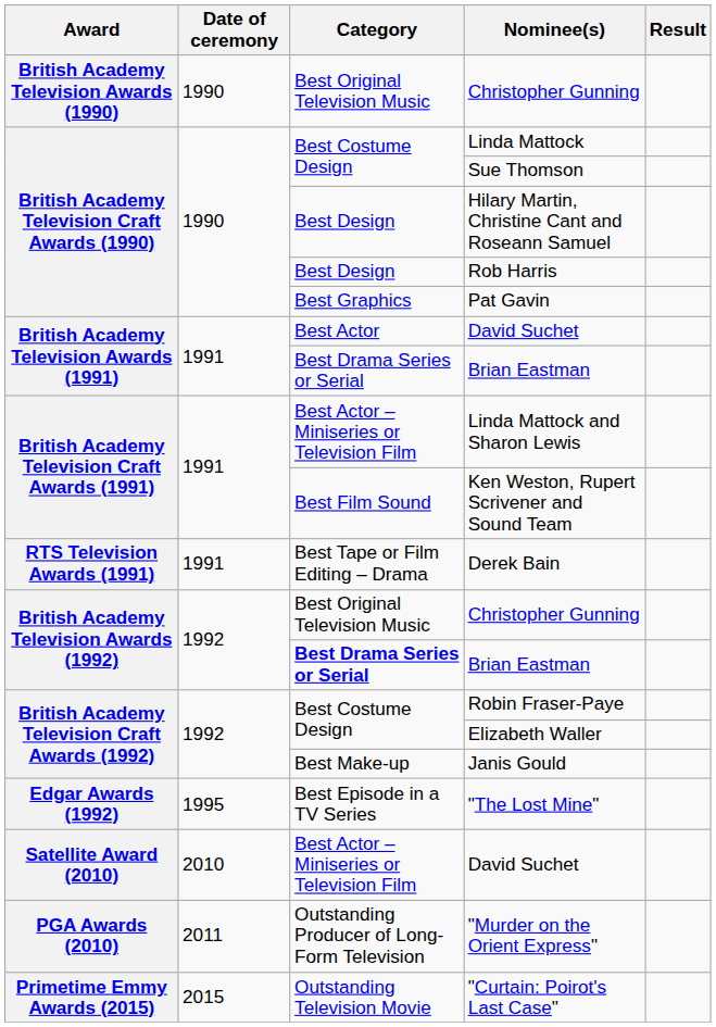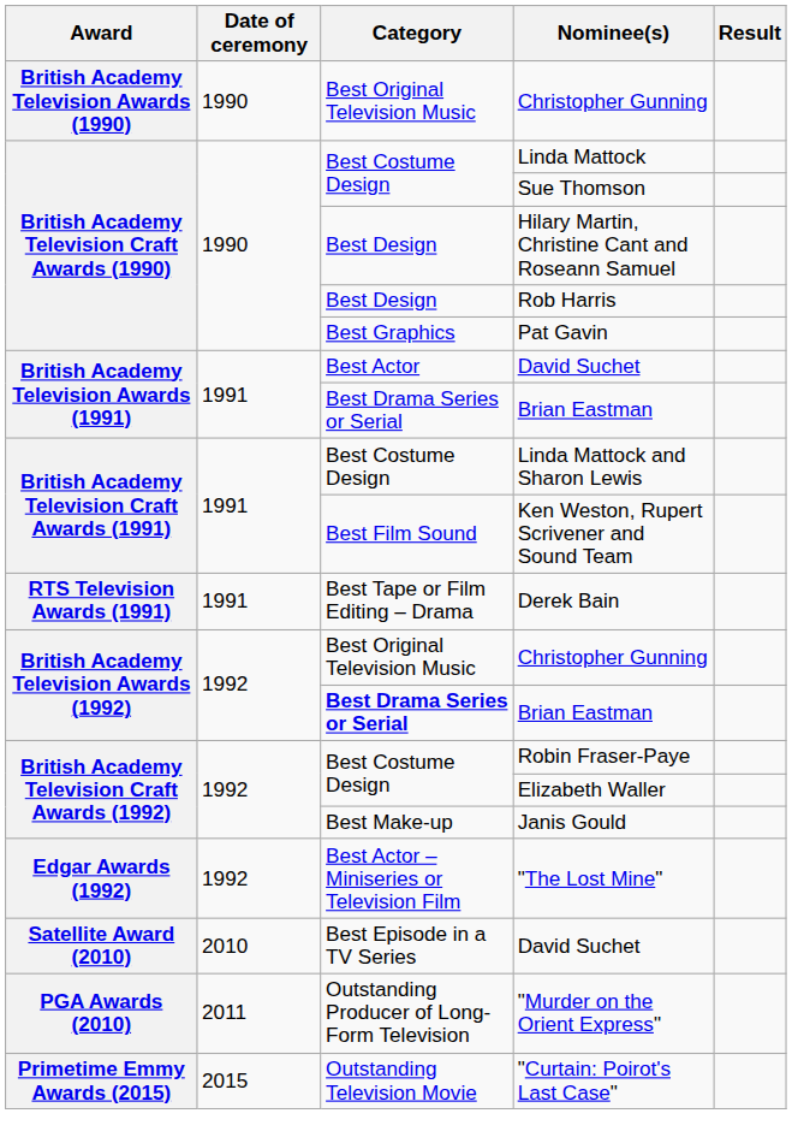 <table class="wikitable plainrowheaders">
 <tr>
 <th scope="col">Award</th>
 <th scope="col">Date of ceremony</th>
 <th scope="col">Category</th>
 <th scope="col">Nominee(s)</th>
 <th scope="col">Result</th>
 </tr>
 <tr>
 <th scope="row"><a href='#'>British Academy Television Awards (1990)</a></th>
 <td>1990</td>
 <td><a href='#'>Best Original Television Music</a></td>
 <td><a href='#'>Christopher Gunning</a></td>
 <td></td>
 </tr>
 <tr>
 <th scope="row" rowspan="5"><a href='#'>British Academy Television Craft Awards (1990)</a></th>
 <td rowspan="5">1990</td>
 <td rowspan="2"><a href='#'>Best Costume Design</a></td>
 <td>Linda Mattock </td>
 <td></td>
 </tr>
 <tr>
 <td>Sue Thomson </td>
 <td></td>
 </tr>
 <tr>
 <td><a href='#'>Best Design</a></td>
 <td>Hilary Martin, Christine Cant and Roseann Samuel</td>
 <td></td>
 </tr>
 <tr>
 <td><a href='#'>Best Design</a></td>
 <td>Rob Harris </td>
 <td></td>
 </tr>
 <tr>
 <td><a href='#'>Best Graphics</a></td>
 <td>Pat Gavin</td>
 <td></td>
 </tr>
 <tr>
 <th scope="row" rowspan="2"><a href='#'>British Academy Television Awards (1991)</a></th>
 <td rowspan="2">1991</td>
 <td><a href='#'>Best Actor</a></td>
 <td><a href='#'>David Suchet</a></td>
 <td></td>
 </tr>
 <tr>
 <td><a href='#'>Best Drama Series or Serial</a></td>
 <td><a href='#'>Brian Eastman</a></td>
 <td></td>
 </tr>
 <tr>
 <th scope="row" rowspan="2"><a href='#'>British Academy Television Craft Awards (1991)</a></th>
 <td rowspan="2">1991</td>
-<td><a href='#'>Best Actor – Miniseries or Television Film</a></td>
+<td>Best Costume Design</td>
 <td>Linda Mattock and Sharon Lewis</td>
 <td></td>
 </tr>
 <tr>
 <td><a href='#'>Best Film Sound</a></td>
 <td>Ken Weston, Rupert Scrivener and Sound Team</td>
 <td></td>
 </tr>
 <tr>
 <th scope="row"><a href='#'>RTS Television Awards (1991)</a></th>
 <td>1991</td>
 <td>Best Tape or Film Editing – Drama</td>
 <td>Derek Bain</td>
 <td></td>
 </tr>
 <tr>
 <th scope="row" rowspan="2"><a href='#'>British Academy Television Awards (1992)</a></th>
 <td rowspan="2">1992</td>
 <td>Best Original Television Music</td>
 <td><a href='#'>Christopher Gunning</a></td>
 <td></td>
 </tr>
 <tr>
 <td><strong><a href='#'>Best Drama Series or Serial</a></strong></td>
 <td><a href='#'>Brian Eastman</a></td>
 <td></td>
 </tr>
 <tr>
 <th scope="row" rowspan="3"><a href='#'>British Academy Television Craft Awards (1992)</a></th>
 <td rowspan="3">1992</td>
 <td rowspan="2">Best Costume Design</td>
 <td>Robin Fraser-Paye </td>
 <td></td>
 </tr>
 <tr>
 <td>Elizabeth Waller </td>
 <td></td>
 </tr>
 <tr>
 <td>Best Make-up</td>
 <td>Janis Gould </td>
 <td></td>
 </tr>
 <tr>
 <th scope="row"><a href='#'>Edgar Awards (1992)</a></th>
-<td>1995</td>
-<td>Best Episode in a TV Series</td>
+<td>1992</td>
+<td><a href='#'>Best Actor – Miniseries or Television Film</a></td>
 <td>"<a href='#'>The Lost Mine</a>"</td>
 <td></td>
 </tr>
 <tr>
 <th scope="row"><a href='#'>Satellite Award (2010)</a></th>
 <td>2010</td>
-<td><a href='#'>Best Actor – Miniseries or Television Film</a></td>
+<td>Best Episode in a TV Series</td>
 <td>David Suchet</td>
 <td></td>
 </tr>
 <tr>
 <th scope="row"><a href='#'>PGA Awards (2010)</a></th>
 <td>2011</td>
 <td>Outstanding Producer of Long-Form Television</td>
 <td>"<a href='#'>Murder on the Orient Express</a>"</td>
 <td></td>
 </tr>
 <tr>
 <th scope="row"><a href='#'>Primetime Emmy Awards (2015)</a></th>
 <td>2015</td>
 <td><a href='#'>Outstanding Television Movie</a></td>
 <td>"<a href='#'>Curtain: Poirot's Last Case</a>"</td>
 <td></td>
 </tr>
 </table>
